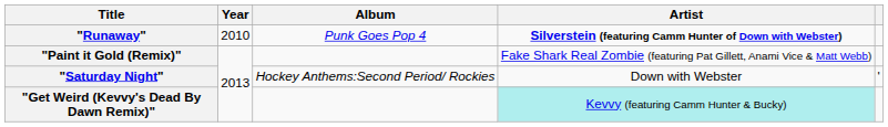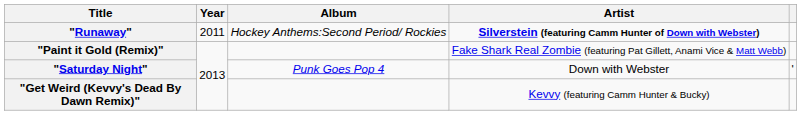 <table class="wikitable plainrowheaders" style="text-align:center;" border="1">
 <tr>
 <th scope="col" style="width:16em;">Title</th>
 <th scope="col">Year</th>
 <th scope="col">Album</th>
 <th scope="col">Artist</th>
 <th scope="col" class="unsortable"></th>
 </tr>
 <tr>
 <th scope="row">"<a href='#'>Runaway</a>"</th>
-<td>2010</td>
-<td><em><a href='#'>Punk Goes Pop 4</a></em></td>
+<td>2011</td>
+<td><em>Hockey Anthems:Second Period/ Rockies</em></td>
 <td><strong><a href='#'>Silverstein</a> <small>(featuring Camm Hunter of <a href='#'>Down with Webster</a>)</small></strong></td>
 <td></td>
 </tr>
 <tr>
 <th scope="row">"Paint it Gold (Remix)"</th>
 <td rowspan="3">2013</td>
 <td></td>
 <td><a href='#'>Fake Shark Real Zombie</a> <small>(featuring Pat Gillett, Anami Vice & <a href='#'>Matt Webb</a>)</small></td>
 <td></td>
 </tr>
 <tr>
 <th scope="row">"<a href='#'>Saturday Night</a>"</th>
-<td><em>Hockey Anthems:Second Period/ Rockies</em></td>
+<td><em><a href='#'>Punk Goes Pop 4</a></em></td>
 <td>Down with Webster</td>
 <td>'</td>
 </tr>
 <tr>
 <th scope="row">"Get Weird (Kevvy's Dead By Dawn Remix)"</th>
 <td></td>
-<td style="background: paleturquoise;"><a href='#'>Kevvy</a> <small>(featuring Camm Hunter & Bucky)</small></td>
+<td><a href='#'>Kevvy</a> <small>(featuring Camm Hunter & Bucky)</small></td>
 <td></td>
 </tr>
 </table>
